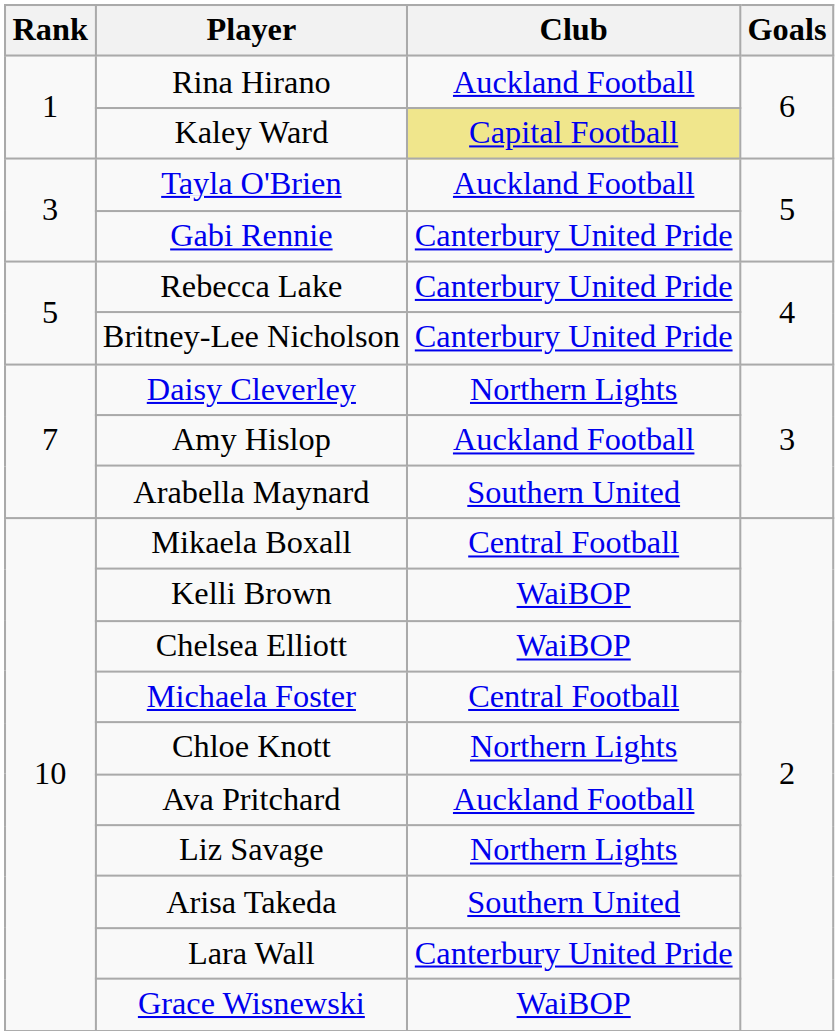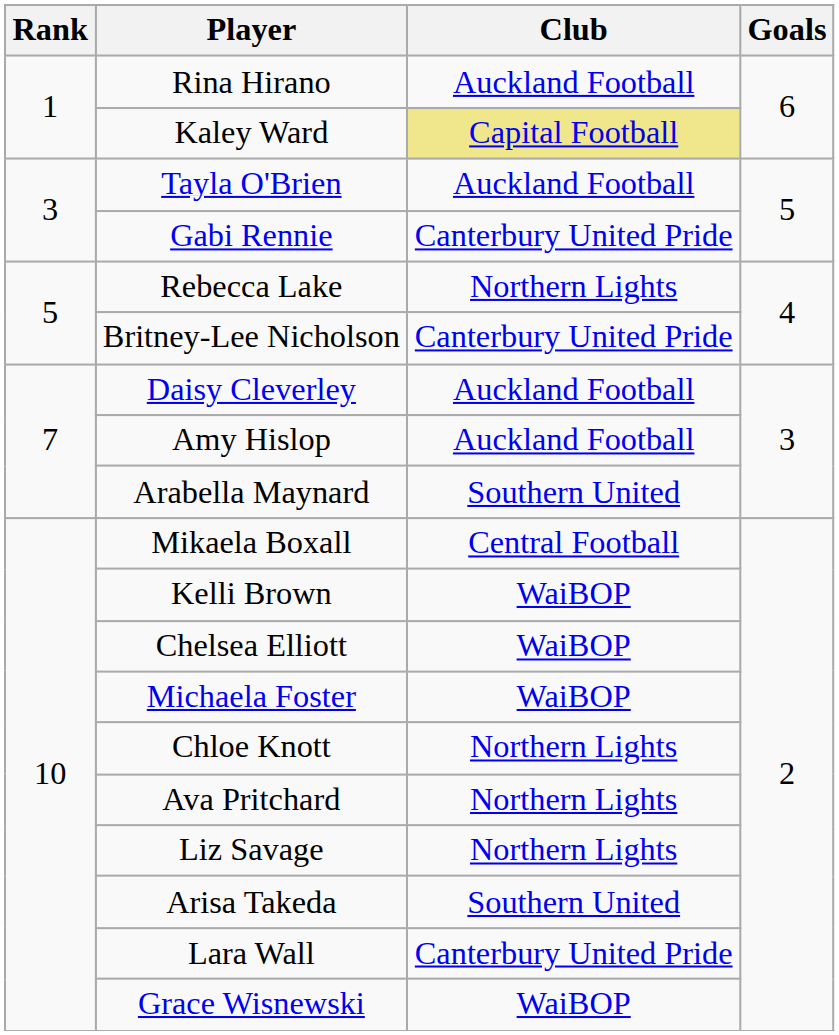 <table class="wikitable" style="text-align:center">
 <tr>
 <th>Rank</th>
 <th>Player</th>
 <th>Club</th>
 <th>Goals</th>
 </tr>
 <tr>
 <td rowspan=2>1</td>
 <td>Rina Hirano</td>
 <td><a href='#'>Auckland Football</a></td>
 <td rowspan=2>6</td>
 </tr>
 <tr>
 <td>Kaley Ward</td>
 <td style="background: khaki;"><a href='#'>Capital Football</a></td>
 </tr>
 <tr>
 <td rowspan=2>3</td>
 <td><a href='#'>Tayla O'Brien</a></td>
 <td><a href='#'>Auckland Football</a></td>
 <td rowspan=2>5</td>
 </tr>
 <tr>
 <td><a href='#'>Gabi Rennie</a></td>
 <td><a href='#'>Canterbury United Pride</a></td>
 </tr>
 <tr>
 <td rowspan=2>5</td>
 <td>Rebecca Lake</td>
-<td><a href='#'>Canterbury United Pride</a></td>
+<td><a href='#'>Northern Lights</a></td>
 <td rowspan=2>4</td>
 </tr>
 <tr>
 <td>Britney-Lee Nicholson</td>
 <td><a href='#'>Canterbury United Pride</a></td>
 </tr>
 <tr>
 <td rowspan=3>7</td>
 <td><a href='#'>Daisy Cleverley</a></td>
-<td><a href='#'>Northern Lights</a></td>
+<td><a href='#'>Auckland Football</a></td>
 <td rowspan=3>3</td>
 </tr>
 <tr>
 <td>Amy Hislop</td>
 <td><a href='#'>Auckland Football</a></td>
 </tr>
 <tr>
 <td>Arabella Maynard</td>
 <td><a href='#'>Southern United</a></td>
 </tr>
 <tr>
 <td rowspan=10>10</td>
 <td>Mikaela Boxall</td>
 <td><a href='#'>Central Football</a></td>
 <td rowspan=10>2</td>
 </tr>
 <tr>
 <td>Kelli Brown</td>
 <td><a href='#'>WaiBOP</a></td>
 </tr>
 <tr>
 <td>Chelsea Elliott</td>
 <td><a href='#'>WaiBOP</a></td>
 </tr>
 <tr>
 <td><a href='#'>Michaela Foster</a></td>
-<td><a href='#'>Central Football</a></td>
+<td><a href='#'>WaiBOP</a></td>
 </tr>
 <tr>
 <td>Chloe Knott</td>
 <td><a href='#'>Northern Lights</a></td>
 </tr>
 <tr>
 <td>Ava Pritchard</td>
-<td><a href='#'>Auckland Football</a></td>
+<td><a href='#'>Northern Lights</a></td>
 </tr>
 <tr>
 <td>Liz Savage</td>
 <td><a href='#'>Northern Lights</a></td>
 </tr>
 <tr>
 <td>Arisa Takeda</td>
 <td><a href='#'>Southern United</a></td>
 </tr>
 <tr>
 <td>Lara Wall</td>
 <td><a href='#'>Canterbury United Pride</a></td>
 </tr>
 <tr>
 <td><a href='#'>Grace Wisnewski</a></td>
 <td><a href='#'>WaiBOP</a></td>
 </tr>
 <tr>
 </tr>
 </table>
